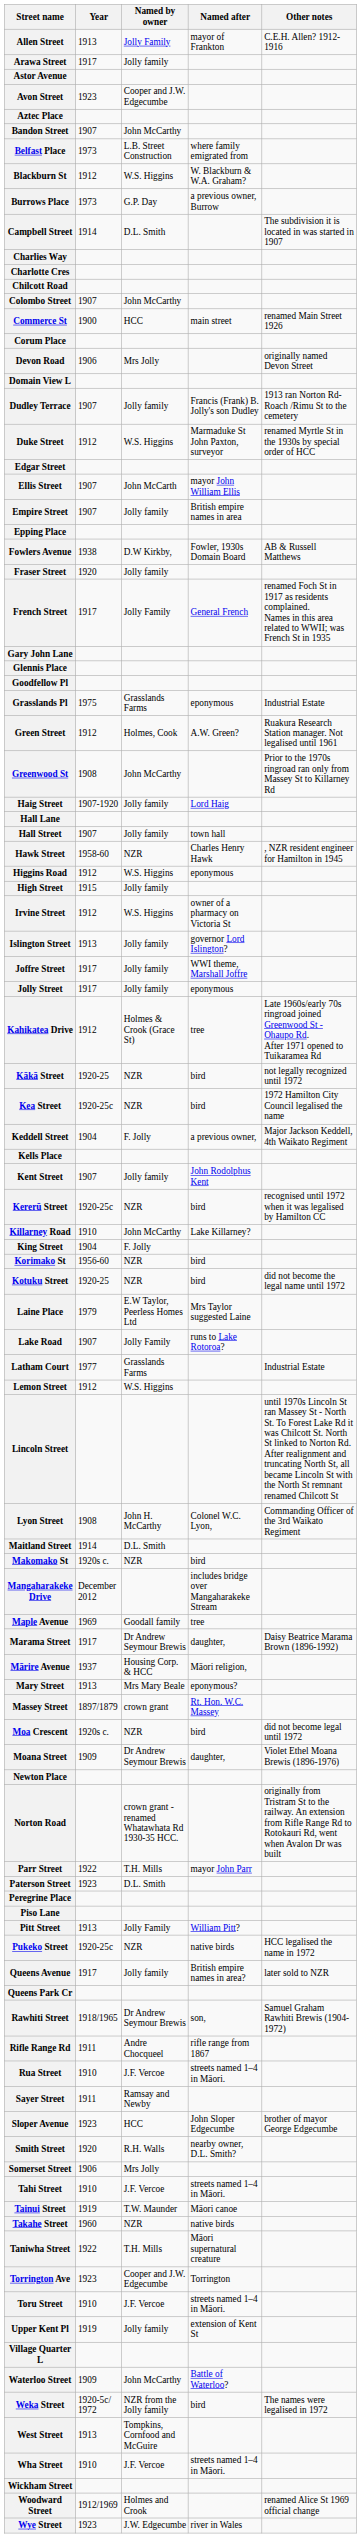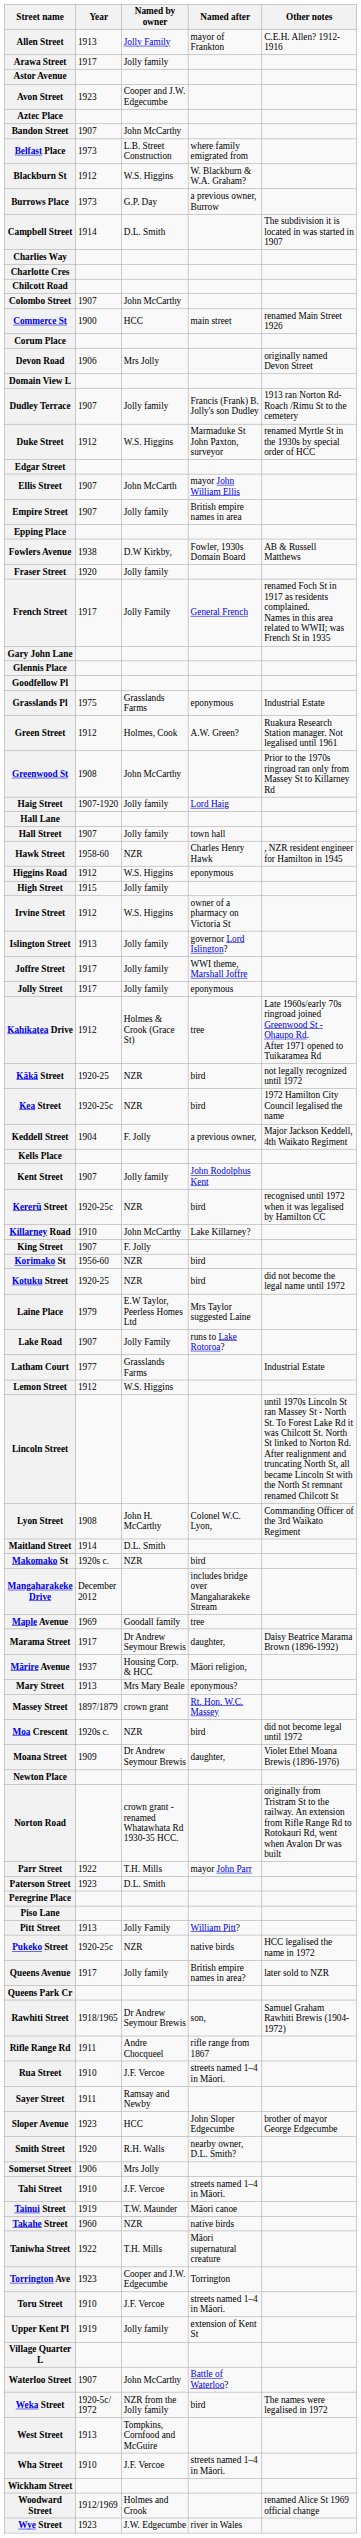 <table class="wikitable sortable" border="1">
 <tr>
 <th>Street name</th>
 <th><strong>Year</strong></th>
 <th><strong>Named by owner</strong></th>
 <th><strong>Named after</strong></th>
 <th><strong>Other notes</strong></th>
 </tr>
 <tr>
 <th>Allen Street</th>
 <td>1913</td>
 <td><a href='#'>Jolly Family</a></td>
 <td>mayor of Frankton</td>
 <td>C.E.H. Allen? 1912-1916</td>
 </tr>
 <tr>
 <th>Arawa Street</th>
 <td>1917</td>
 <td>Jolly family</td>
 <td></td>
 <td></td>
 </tr>
 <tr>
 <th>Astor Avenue</th>
 <td></td>
 <td></td>
 <td></td>
 <td></td>
 </tr>
 <tr>
 <th>Avon Street</th>
 <td>1923</td>
 <td>Cooper and J.W. Edgecumbe</td>
 <td></td>
 <td></td>
 </tr>
 <tr>
 <th>Aztec Place</th>
 <td></td>
 <td></td>
 <td></td>
 <td></td>
 </tr>
 <tr>
 <th>Bandon Street</th>
 <td>1907</td>
 <td>John McCarthy</td>
 <td></td>
 <td></td>
 </tr>
 <tr>
 <th><a href='#'>Belfast</a> Place</th>
 <td>1973</td>
 <td>L.B. Street Construction</td>
 <td>where family emigrated from</td>
 <td></td>
 </tr>
 <tr>
 <th>Blackburn St</th>
 <td>1912</td>
 <td>W.S. Higgins</td>
 <td>W. Blackburn & W.A. Graham?</td>
 <td></td>
 </tr>
 <tr>
 <th>Burrows Place</th>
 <td>1973</td>
 <td>G.P. Day</td>
 <td>a previous owner, Burrow</td>
 <td></td>
 </tr>
 <tr>
 <th>Campbell Street</th>
 <td>1914</td>
 <td>D.L. Smith</td>
 <td></td>
 <td>The subdivision it is located in was started in 1907</td>
 </tr>
 <tr>
 <th>Charlies Way</th>
 <td></td>
 <td></td>
 <td></td>
 <td></td>
 </tr>
 <tr>
 <th>Charlotte Cres</th>
 <td></td>
 <td></td>
 <td></td>
 <td></td>
 </tr>
 <tr>
 <th>Chilcott Road</th>
 <td></td>
 <td></td>
 <td></td>
 <td></td>
 </tr>
 <tr>
 <th>Colombo Street</th>
 <td>1907</td>
 <td>John McCarthy</td>
 <td></td>
 <td></td>
 </tr>
 <tr>
 <th><a href='#'>Commerce St</a></th>
 <td>1900</td>
 <td>HCC</td>
 <td>main street</td>
 <td>renamed Main Street 1926</td>
 </tr>
 <tr>
 <th>Corum Place</th>
 <td></td>
 <td></td>
 <td></td>
 <td></td>
 </tr>
 <tr>
 <th>Devon Road</th>
 <td>1906</td>
 <td>Mrs Jolly</td>
 <td></td>
 <td>originally named Devon Street</td>
 </tr>
 <tr>
 <th>Domain View L</th>
 <td></td>
 <td></td>
 <td></td>
 <td></td>
 </tr>
 <tr>
 <th>Dudley Terrace</th>
 <td>1907</td>
 <td>Jolly family</td>
 <td>Francis (Frank) B. Jolly's son Dudley</td>
 <td>1913 ran Norton Rd-Roach /Rimu St to the cemetery</td>
 </tr>
 <tr>
 <th>Duke Street</th>
 <td>1912</td>
 <td>W.S. Higgins</td>
 <td>Marmaduke St John Paxton, surveyor</td>
 <td>renamed Myrtle St in the 1930s by special order of HCC</td>
 </tr>
 <tr>
 <th>Edgar Street</th>
 <td></td>
 <td></td>
 <td></td>
 <td></td>
 </tr>
 <tr>
 <th>Ellis Street</th>
 <td>1907</td>
 <td>John McCarth</td>
 <td>mayor <a href='#'>John William Ellis</a></td>
 <td></td>
 </tr>
 <tr>
 <th>Empire Street</th>
 <td>1907</td>
 <td>Jolly family</td>
 <td>British empire names in area</td>
 <td></td>
 </tr>
 <tr>
 <th>Epping Place</th>
 <td></td>
 <td></td>
 <td></td>
 <td></td>
 </tr>
 <tr>
 <th>Fowlers Avenue</th>
 <td>1938</td>
 <td>D.W Kirkby,</td>
 <td>Fowler, 1930s Domain Board</td>
 <td>AB & Russell Matthews</td>
 </tr>
 <tr>
 <th>Fraser Street</th>
 <td>1920</td>
 <td>Jolly family</td>
 <td></td>
 <td></td>
 </tr>
 <tr>
 <th>French Street</th>
 <td>1917</td>
 <td>Jolly Family</td>
 <td><a href='#'>General French</a></td>
 <td>renamed Foch St in 1917 as residents complained.<br>Names in this area related to WWII; was French St in 1935</td>
 </tr>
 <tr>
 <th>Gary John Lane</th>
 <td></td>
 <td></td>
 <td></td>
 <td></td>
 </tr>
 <tr>
 <th>Glennis Place</th>
 <td></td>
 <td></td>
 <td></td>
 <td></td>
 </tr>
 <tr>
 <th>Goodfellow Pl</th>
 <td></td>
 <td></td>
 <td></td>
 <td></td>
 </tr>
 <tr>
 <th>Grasslands Pl</th>
 <td>1975</td>
 <td>Grasslands Farms</td>
 <td>eponymous</td>
 <td>Industrial Estate</td>
 </tr>
 <tr>
 <th>Green Street</th>
 <td>1912</td>
 <td>Holmes, Cook</td>
 <td>A.W. Green?</td>
 <td>Ruakura Research Station manager. Not legalised until 1961</td>
 </tr>
 <tr>
 <th><a href='#'>Greenwood St</a></th>
 <td>1908</td>
 <td>John McCarthy</td>
 <td></td>
 <td>Prior to the 1970s ringroad ran only from Massey St to Killarney Rd</td>
 </tr>
 <tr>
 <th>Haig Street</th>
 <td>1907-1920</td>
 <td>Jolly family</td>
 <td><a href='#'>Lord Haig</a></td>
 <td></td>
 </tr>
 <tr>
 <th>Hall Lane</th>
 <td></td>
 <td></td>
 <td></td>
 <td></td>
 </tr>
 <tr>
 <th>Hall Street</th>
 <td>1907</td>
 <td>Jolly family</td>
 <td>town hall</td>
 <td></td>
 </tr>
 <tr>
 <th>Hawk Street</th>
 <td>1958-60</td>
 <td>NZR</td>
 <td>Charles Henry Hawk</td>
 <td>, NZR resident engineer for Hamilton in 1945</td>
 </tr>
 <tr>
 <th>Higgins Road</th>
 <td>1912</td>
 <td>W.S. Higgins</td>
 <td>eponymous</td>
 <td></td>
 </tr>
 <tr>
 <th>High Street</th>
 <td>1915</td>
 <td>Jolly family</td>
 <td></td>
 <td></td>
 </tr>
 <tr>
 <th>Irvine Street</th>
 <td>1912</td>
 <td>W.S. Higgins</td>
 <td>owner of a pharmacy on Victoria St</td>
 <td></td>
 </tr>
 <tr>
 <th>Islington Street</th>
 <td>1913</td>
 <td>Jolly family</td>
 <td>governor <a href='#'>Lord Islington</a>?</td>
 <td></td>
 </tr>
 <tr>
 <th>Joffre Street</th>
 <td>1917</td>
 <td>Jolly family</td>
 <td>WWI theme, <a href='#'>Marshall Joffre</a></td>
 <td></td>
 </tr>
 <tr>
 <th>Jolly Street</th>
 <td>1917</td>
 <td>Jolly family</td>
 <td>eponymous</td>
 <td></td>
 </tr>
 <tr>
 <th><a href='#'>Kahikatea</a> Drive</th>
 <td>1912</td>
 <td>Holmes & Crook (Grace St)</td>
 <td>tree</td>
 <td>Late 1960s/early 70s ringroad joined <a href='#'>Greenwood St - Ohaupo Rd</a>.<br>After 1971 opened to Tuikaramea Rd</td>
 </tr>
 <tr>
 <th><a href='#'>Kākā</a> Street</th>
 <td>1920-25</td>
 <td>NZR</td>
 <td>bird</td>
 <td>not legally recognized until 1972</td>
 </tr>
 <tr>
 <th><a href='#'>Kea</a> Street</th>
 <td>1920-25c</td>
 <td>NZR</td>
 <td>bird</td>
 <td>1972 Hamilton City Council legalised the name</td>
 </tr>
 <tr>
 <th>Keddell Street</th>
 <td>1904</td>
 <td>F. Jolly</td>
 <td>a previous owner,</td>
 <td>Major Jackson Keddell, 4th Waikato Regiment</td>
 </tr>
 <tr>
 <th>Kells Place</th>
 <td></td>
 <td></td>
 <td></td>
 <td></td>
 </tr>
 <tr>
 <th>Kent Street</th>
 <td>1907</td>
 <td>Jolly family</td>
 <td><a href='#'>John Rodolphus Kent</a></td>
 <td></td>
 </tr>
 <tr>
 <th><a href='#'>Kererū</a> Street</th>
 <td>1920-25c</td>
 <td>NZR</td>
 <td>bird</td>
 <td>recognised until 1972 when it was legalised by Hamilton CC</td>
 </tr>
 <tr>
 <th><a href='#'>Killarney</a> Road</th>
 <td>1910</td>
 <td>John McCarthy</td>
 <td>Lake Killarney?</td>
 <td></td>
 </tr>
 <tr>
 <th>King Street</th>
-<td>1904</td>
+<td>1907</td>
 <td>F. Jolly</td>
 <td></td>
 <td></td>
 </tr>
 <tr>
 <th><a href='#'>Korimako</a> St</th>
 <td>1956-60</td>
 <td>NZR</td>
 <td>bird</td>
 <td></td>
 </tr>
 <tr>
 <th><a href='#'>Kotuku</a> Street</th>
 <td>1920-25</td>
 <td>NZR</td>
 <td>bird</td>
 <td>did not become the legal name until 1972</td>
 </tr>
 <tr>
 <th>Laine Place</th>
 <td>1979</td>
 <td>E.W Taylor, Peerless Homes Ltd</td>
 <td>Mrs Taylor suggested Laine</td>
 <td></td>
 </tr>
 <tr>
 <th>Lake Road</th>
 <td>1907</td>
 <td>Jolly Family</td>
 <td>runs to <a href='#'>Lake Rotoroa</a>?</td>
 <td></td>
 </tr>
 <tr>
 <th>Latham Court</th>
 <td>1977</td>
 <td>Grasslands Farms</td>
 <td></td>
 <td>Industrial Estate</td>
 </tr>
 <tr>
 <th>Lemon Street</th>
 <td>1912</td>
 <td>W.S. Higgins</td>
 <td></td>
 <td></td>
 </tr>
 <tr>
 <th>Lincoln Street</th>
 <td></td>
 <td></td>
 <td></td>
 <td>until 1970s Lincoln St ran Massey St - North St. To Forest Lake Rd it was Chilcott St. North St linked to Norton Rd.<br>After realignment and truncating North St, all became Lincoln St with the North St remnant renamed Chilcott St</td>
 </tr>
 <tr>
 <th>Lyon Street</th>
 <td>1908</td>
 <td>John H. McCarthy</td>
 <td>Colonel W.C. Lyon,</td>
 <td>Commanding Officer of the 3rd Waikato Regiment</td>
 </tr>
 <tr>
 <th>Maitland Street</th>
 <td>1914</td>
 <td>D.L. Smith</td>
 <td></td>
 <td></td>
 </tr>
 <tr>
 <th><a href='#'>Makomako</a> St</th>
 <td>1920s c.</td>
 <td>NZR</td>
 <td>bird</td>
 <td></td>
 </tr>
 <tr>
 <th><a href='#'>Mangaharakeke Drive</a></th>
 <td>December 2012</td>
 <td></td>
 <td>includes  bridge over  Mangaharakeke Stream</td>
 <td></td>
 </tr>
 <tr>
 <th><a href='#'>Maple</a> Avenue</th>
 <td>1969</td>
 <td>Goodall family</td>
 <td>tree</td>
 <td></td>
 </tr>
 <tr>
 <th>Marama Street</th>
 <td>1917</td>
 <td>Dr Andrew Seymour Brewis</td>
 <td>daughter,</td>
 <td>Daisy Beatrice Marama Brown (1896-1992)</td>
 </tr>
 <tr>
 <th><a href='#'>Mārire</a> Avenue</th>
 <td>1937</td>
 <td>Housing Corp. & HCC</td>
 <td>Māori religion,</td>
 <td></td>
 </tr>
 <tr>
 <th>Mary Street</th>
 <td>1913</td>
 <td>Mrs Mary Beale</td>
 <td>eponymous?</td>
 <td></td>
 </tr>
 <tr>
 <th>Massey Street</th>
 <td>1897/1879</td>
 <td>crown grant</td>
 <td><a href='#'>Rt. Hon. W.C. Massey</a></td>
 <td></td>
 </tr>
 <tr>
 <th><a href='#'>Moa</a> Crescent</th>
 <td>1920s c.</td>
 <td>NZR</td>
 <td>bird</td>
 <td>did not become legal until 1972</td>
 </tr>
 <tr>
 <th>Moana Street</th>
 <td>1909</td>
 <td>Dr Andrew Seymour Brewis</td>
 <td>daughter,</td>
 <td>Violet Ethel Moana Brewis (1896-1976)</td>
 </tr>
 <tr>
 <th>Newton Place</th>
 <td></td>
 <td></td>
 <td></td>
 <td></td>
 </tr>
 <tr>
 <th>Norton Road</th>
 <td></td>
 <td>crown grant - renamed Whatawhata Rd 1930-35 HCC.</td>
 <td></td>
 <td>originally from Tristram St to the railway. An extension from Rifle Range Rd to Rotokauri Rd, went when Avalon Dr was built</td>
 </tr>
 <tr>
 <th>Parr Street</th>
 <td>1922</td>
 <td>T.H. Mills</td>
 <td>mayor <a href='#'>John Parr</a></td>
 <td></td>
 </tr>
 <tr>
 <th>Paterson Street</th>
 <td>1923</td>
 <td>D.L. Smith</td>
 <td></td>
 <td></td>
 </tr>
 <tr>
 <th>Peregrine Place</th>
 <td></td>
 <td></td>
 <td></td>
 <td></td>
 </tr>
 <tr>
 <th>Piso Lane</th>
 <td></td>
 <td></td>
 <td></td>
 <td></td>
 </tr>
 <tr>
 <th>Pitt Street</th>
 <td>1913</td>
 <td>Jolly Family</td>
 <td><a href='#'>William Pitt</a>?</td>
 <td></td>
 </tr>
 <tr>
 <th><a href='#'>Pukeko</a> Street</th>
 <td>1920-25c</td>
 <td>NZR</td>
 <td>native birds</td>
 <td>HCC legalised the name in 1972</td>
 </tr>
 <tr>
 <th>Queens Avenue</th>
 <td>1917</td>
 <td>Jolly family</td>
 <td>British empire names in area?</td>
 <td>later sold to NZR</td>
 </tr>
 <tr>
 <th>Queens Park Cr</th>
 <td></td>
 <td></td>
 <td></td>
 <td></td>
 </tr>
 <tr>
 <th>Rawhiti Street</th>
 <td>1918/1965</td>
 <td>Dr Andrew Seymour Brewis</td>
 <td>son,</td>
 <td>Samuel Graham Rawhiti Brewis (1904-1972)</td>
 </tr>
 <tr>
 <th>Rifle Range Rd</th>
 <td>1911</td>
 <td>Andre Chocqueel</td>
 <td>rifle range from 1867</td>
 <td></td>
 </tr>
 <tr>
 <th>Rua Street</th>
 <td>1910</td>
 <td>J.F. Vercoe</td>
 <td>streets named 1–4 in Māori.</td>
 <td></td>
 </tr>
 <tr>
 <th>Sayer Street</th>
 <td>1911</td>
 <td>Ramsay and Newby</td>
 <td></td>
 <td></td>
 </tr>
 <tr>
 <th>Sloper Avenue</th>
 <td>1923</td>
 <td>HCC</td>
 <td>John Sloper Edgecumbe</td>
 <td>brother of mayor George Edgecumbe</td>
 </tr>
 <tr>
 <th>Smith Street</th>
 <td>1920</td>
 <td>R.H. Walls</td>
 <td>nearby owner, D.L. Smith?</td>
 <td></td>
 </tr>
 <tr>
 <th>Somerset Street</th>
 <td>1906</td>
 <td>Mrs Jolly</td>
 <td></td>
 <td></td>
 </tr>
 <tr>
 <th>Tahi Street</th>
 <td>1910</td>
 <td>J.F. Vercoe</td>
 <td>streets named 1–4 in Māori.</td>
 <td></td>
 </tr>
 <tr>
 <th><a href='#'>Tainui</a> Street</th>
 <td>1919</td>
 <td>T.W. Maunder</td>
 <td>Māori canoe</td>
 <td></td>
 </tr>
 <tr>
 <th><a href='#'>Takahe</a> Street</th>
 <td>1960</td>
 <td>NZR</td>
 <td>native birds</td>
 <td></td>
 </tr>
 <tr>
 <th>Taniwha Street</th>
 <td>1922</td>
 <td>T.H. Mills</td>
 <td>Māori supernatural creature</td>
 <td></td>
 </tr>
 <tr>
 <th><a href='#'>Torrington</a> Ave</th>
 <td>1923</td>
 <td>Cooper and J.W. Edgecumbe</td>
 <td>Torrington</td>
 <td></td>
 </tr>
 <tr>
 <th>Toru Street</th>
 <td>1910</td>
 <td>J.F. Vercoe</td>
 <td>streets named 1–4 in Māori.</td>
 <td></td>
 </tr>
 <tr>
 <th>Upper Kent Pl</th>
 <td>1919</td>
 <td>Jolly family</td>
 <td>extension of Kent St</td>
 <td></td>
 </tr>
 <tr>
 <th>Village Quarter L</th>
 <td></td>
 <td></td>
 <td></td>
 <td></td>
 </tr>
 <tr>
 <th>Waterloo Street</th>
-<td>1909</td>
+<td>1907</td>
 <td>John McCarthy</td>
 <td><a href='#'>Battle of Waterloo</a>?</td>
 <td></td>
 </tr>
 <tr>
 <th><a href='#'>Weka</a> Street</th>
 <td>1920-5c/ 1972</td>
 <td>NZR from the Jolly family</td>
 <td>bird</td>
 <td>The names were legalised in 1972</td>
 </tr>
 <tr>
 <th>West Street</th>
 <td>1913</td>
 <td>Tompkins, Cornfood and McGuire</td>
 <td></td>
 <td></td>
 </tr>
 <tr>
 <th>Wha Street</th>
 <td>1910</td>
 <td>J.F. Vercoe</td>
 <td>streets named 1–4 in Māori.</td>
 <td></td>
 </tr>
 <tr>
 <th>Wickham Street</th>
 <td></td>
 <td></td>
 <td></td>
 <td></td>
 </tr>
 <tr>
 <th>Woodward Street</th>
 <td>1912/1969</td>
 <td>Holmes and Crook</td>
 <td></td>
 <td>renamed Alice St 1969 official change</td>
 </tr>
 <tr>
 <th><a href='#'>Wye</a> Street</th>
 <td>1923</td>
 <td>J.W. Edgecumbe</td>
 <td>river in Wales</td>
 <td></td>
 </tr>
 </table>
